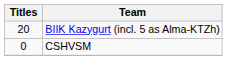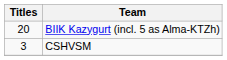 <table class="wikitable" style="text-align: center;">
 <tr>
 <th width=50>Titles</th>
 <th>Team</th>
 </tr>
 <tr>
 <td align="center">20</td>
 <td align="left"><a href='#'>BIIK Kazygurt</a> (incl. 5 as Alma-KTZh)</td>
 </tr>
 <tr>
-<td align="center">0</td>
+<td align="center">3</td>
 <td align="left">CSHVSM</td>
 </tr>
 <tr>
 </tr>
 </table>
